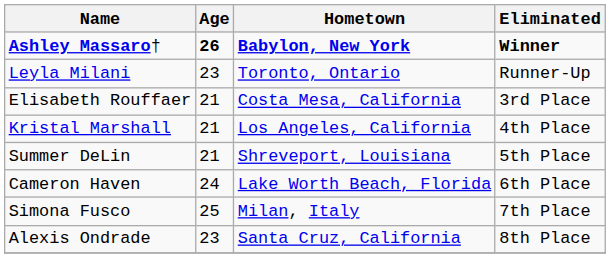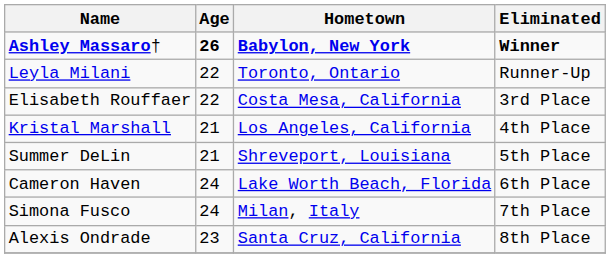 <table class="wikitable sortable">
 <tr>
 <th>Name</th>
 <th>Age</th>
 <th>Hometown</th>
 <th>Eliminated</th>
 </tr>
 <tr>
 <td><strong><a href='#'>Ashley Massaro</a></strong>†</td>
 <td><strong>26</strong></td>
 <td><strong><a href='#'>Babylon, New York</a></strong></td>
 <td><strong>Winner</strong></td>
 </tr>
 <tr>
 <td><a href='#'>Leyla Milani</a></td>
-<td>23</td>
+<td>22</td>
 <td><a href='#'>Toronto, Ontario</a></td>
 <td>Runner-Up</td>
 </tr>
 <tr>
 <td>Elisabeth Rouffaer</td>
-<td>21</td>
+<td>22</td>
 <td><a href='#'>Costa Mesa, California</a></td>
 <td>3rd Place</td>
 </tr>
 <tr>
 <td><a href='#'>Kristal Marshall</a></td>
 <td>21</td>
 <td><a href='#'>Los Angeles, California</a></td>
 <td>4th Place</td>
 </tr>
 <tr>
 <td>Summer DeLin</td>
 <td>21</td>
 <td><a href='#'>Shreveport, Louisiana</a></td>
 <td>5th Place</td>
 </tr>
 <tr>
 <td>Cameron Haven</td>
 <td>24</td>
 <td><a href='#'>Lake Worth Beach, Florida</a></td>
 <td>6th Place</td>
 </tr>
 <tr>
 <td>Simona Fusco</td>
-<td>25</td>
+<td>24</td>
 <td><a href='#'>Milan</a>, <a href='#'>Italy</a></td>
 <td>7th Place</td>
 </tr>
 <tr>
 <td>Alexis Ondrade</td>
 <td>23</td>
 <td><a href='#'>Santa Cruz, California</a></td>
 <td>8th Place</td>
 </tr>
 <tr>
 </tr>
 </table>
